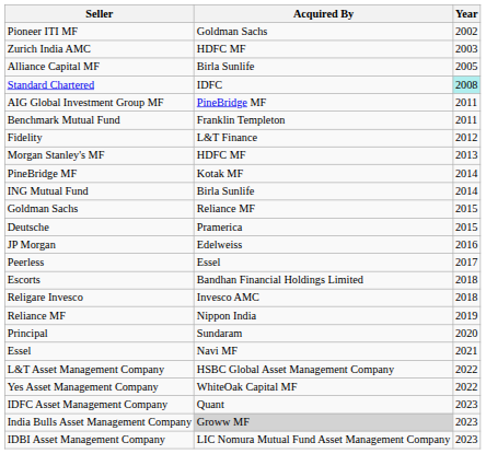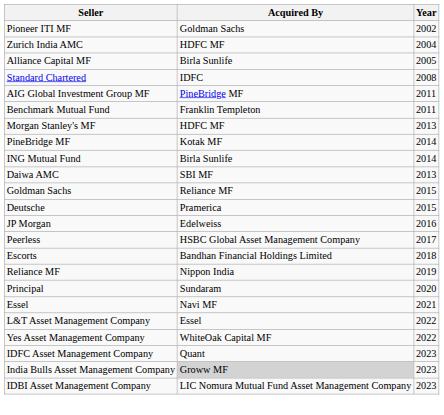 <table class="wikitable sortable">
 <tr>
 <th>Seller</th>
 <th>Acquired By</th>
 <th>Year</th>
 </tr>
 <tr %>
 <td>Pioneer ITI MF</td>
 <td>Goldman Sachs</td>
 <td>2002</td>
 </tr>
 <tr>
 <td>Zurich India AMC</td>
 <td>HDFC MF</td>
-<td>2003</td>
+<td>2004</td>
 </tr>
 <tr>
 <td>Alliance Capital MF</td>
 <td>Birla Sunlife</td>
 <td>2005</td>
 </tr>
 <tr>
 <td><a href='#'>Standard Chartered</a></td>
 <td>IDFC</td>
-<td style="background: paleturquoise;">2008</td>
+<td>2008</td>
 </tr>
 <tr>
 <td>AIG Global Investment Group MF</td>
 <td><a href='#'>PineBridge</a> MF</td>
 <td>2011</td>
 </tr>
 <tr>
 <td>Benchmark Mutual Fund</td>
 <td>Franklin Templeton</td>
 <td>2011</td>
-</tr>
-<tr>
-<td>Fidelity</td>
-<td>L&T Finance</td>
-<td>2012</td>
 </tr>
 <tr>
 <td>Morgan Stanley's MF</td>
 <td>HDFC MF</td>
 <td>2013</td>
 </tr>
 <tr>
 <td>PineBridge MF</td>
 <td>Kotak MF</td>
 <td>2014</td>
 </tr>
 <tr>
 <td>ING Mutual Fund</td>
 <td>Birla Sunlife</td>
 <td>2014</td>
+</tr>
+<tr>
+<td>Daiwa AMC</td>
+<td>SBI MF</td>
+<td>2013</td>
 </tr>
 <tr>
 <td>Goldman Sachs</td>
 <td>Reliance MF</td>
 <td>2015</td>
 </tr>
 <tr>
 <td>Deutsche</td>
 <td>Pramerica</td>
 <td>2015</td>
 </tr>
 <tr>
 <td>JP Morgan</td>
 <td>Edelweiss</td>
 <td>2016</td>
 </tr>
 <tr>
 <td>Peerless</td>
-<td>Essel</td>
+<td>HSBC Global Asset Management Company</td>
 <td>2017</td>
 </tr>
 <tr>
 <td>Escorts</td>
 <td>Bandhan Financial Holdings Limited</td>
-<td>2018</td>
-</tr>
-<tr>
-<td>Religare Invesco</td>
-<td>Invesco AMC</td>
 <td>2018</td>
 </tr>
 <tr>
 <td>Reliance MF</td>
 <td>Nippon India</td>
 <td>2019</td>
 </tr>
 <tr>
 <td>Principal</td>
 <td>Sundaram</td>
 <td>2020</td>
 </tr>
 <tr>
 <td>Essel</td>
 <td>Navi MF</td>
 <td>2021</td>
 </tr>
 <tr>
 <td>L&T Asset Management Company</td>
-<td>HSBC Global Asset Management Company</td>
+<td>Essel</td>
 <td>2022</td>
 </tr>
 <tr>
 <td>Yes Asset Management Company</td>
 <td>WhiteOak Capital MF</td>
 <td>2022</td>
 </tr>
 <tr>
 <td>IDFC Asset Management Company</td>
 <td>Quant</td>
 <td>2023</td>
 </tr>
 <tr>
 <td>India Bulls Asset Management Company</td>
 <td style="background: lightgrey;">Groww MF</td>
 <td>2023</td>
 </tr>
 <tr>
 <td>IDBI Asset Management Company</td>
 <td>LIC Nomura Mutual Fund Asset Management Company</td>
 <td>2023</td>
 </tr>
 </table>
